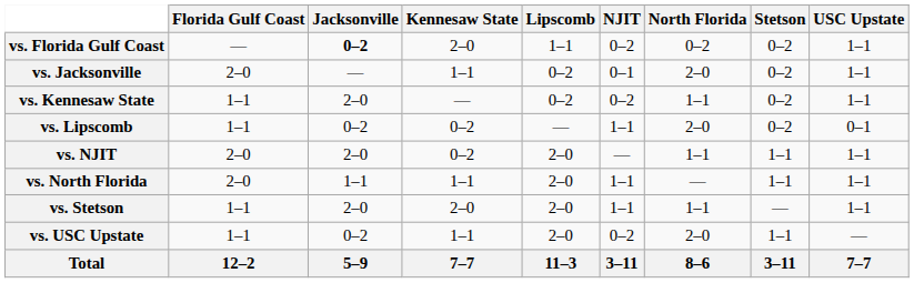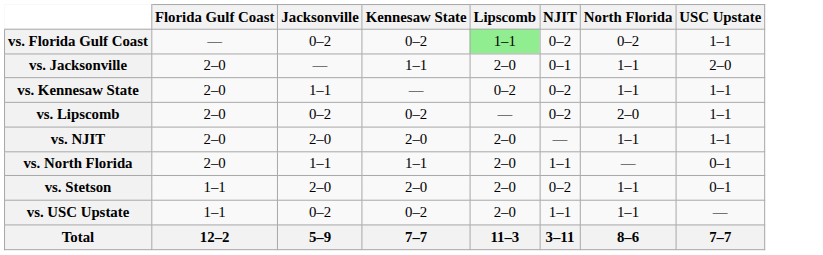 <table class="wikitable" style="white-space:nowrap;font-size:90%;">
 <tr>
 <th colspan="1" style="background:white; border-top-style:hidden; border-left-style:hidden;" width="75"> </th>
 <th style=>Florida Gulf Coast</th>
 <th style=>Jacksonville</th>
 <th style=>Kennesaw State</th>
 <th style=>Lipscomb</th>
 <th style=>NJIT</th>
 <th style=>North Florida</th>
-<th style=>Stetson</th>
 <th style=>USC Upstate</th>
 </tr>
 <tr style="text-align:center;">
 <th>vs. Florida Gulf Coast</th>
 <td>—</td>
-<td><strong>0–2</strong></td>
-<td>2–0</td>
-<td>1–1</td>
 <td>0–2</td>
+<td>0–2</td>
+<td style="background: lightgreen;">1–1</td>
 <td>0–2</td>
 <td>0–2</td>
 <td>1–1</td>
 </tr>
 <tr style="text-align:center;">
 <th>vs. Jacksonville</th>
 <td>2–0</td>
 <td>—</td>
 <td>1–1</td>
-<td>0–2</td>
+<td>2–0</td>
 <td>0–1</td>
+<td>1–1</td>
 <td>2–0</td>
-<td>0–2</td>
-<td>1–1</td>
 </tr>
 <tr style="text-align:center;">
 <th>vs. Kennesaw State</th>
+<td>2–0</td>
 <td>1–1</td>
-<td>2–0</td>
 <td>—</td>
 <td>0–2</td>
 <td>0–2</td>
 <td>1–1</td>
-<td>0–2</td>
 <td>1–1</td>
 </tr>
 <tr style="text-align:center;">
 <th>vs. Lipscomb</th>
-<td>1–1</td>
+<td>2–0</td>
 <td>0–2</td>
 <td>0–2</td>
 <td>—</td>
+<td>0–2</td>
+<td>2–0</td>
 <td>1–1</td>
-<td>2–0</td>
-<td>0–2</td>
-<td>0–1</td>
 </tr>
 <tr style="text-align:center;">
 <th>vs. NJIT</th>
 <td>2–0</td>
 <td>2–0</td>
-<td>0–2</td>
+<td>2–0</td>
 <td>2–0</td>
 <td>—</td>
-<td>1–1</td>
 <td>1–1</td>
 <td>1–1</td>
 </tr>
 <tr style="text-align:center;">
 <th>vs. North Florida</th>
 <td>2–0</td>
 <td>1–1</td>
 <td>1–1</td>
 <td>2–0</td>
 <td>1–1</td>
 <td>—</td>
-<td>1–1</td>
-<td>1–1</td>
+<td>0–1</td>
 </tr>
 <tr style="text-align:center;">
 <th>vs. Stetson</th>
 <td>1–1</td>
 <td>2–0</td>
 <td>2–0</td>
 <td>2–0</td>
+<td>0–2</td>
 <td>1–1</td>
-<td>1–1</td>
-<td>—</td>
-<td>1–1</td>
+<td>0–1</td>
 </tr>
 <tr style="text-align:center;">
 <th>vs. USC Upstate</th>
 <td>1–1</td>
 <td>0–2</td>
-<td>1–1</td>
-<td>2–0</td>
 <td>0–2</td>
 <td>2–0</td>
+<td>1–1</td>
 <td>1–1</td>
 <td>—</td>
 </tr>
 <tr style="text-align:center;">
 <th>Total</th>
 <th>12–2</th>
 <th>5–9</th>
 <th>7–7</th>
 <th>11–3</th>
 <th>3–11</th>
 <th>8–6</th>
-<th>3–11</th>
 <th>7–7</th>
 </tr>
 </table>
